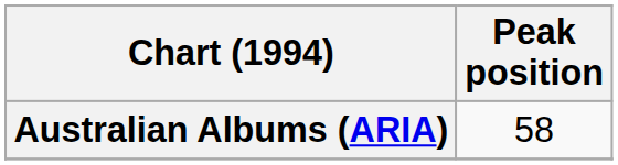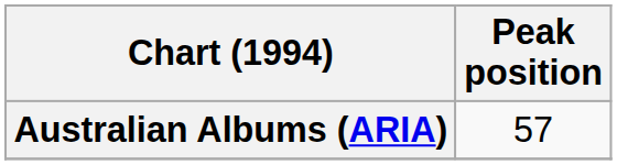 <table class="wikitable sortable plainrowheaders">
 <tr>
 <th>Chart (1994)</th>
 <th>Peak<br>position</th>
 </tr>
 <tr>
 <th scope="row">Australian Albums (<a href='#'>ARIA</a>)</th>
-<td align="center">58</td>
+<td align="center">57</td>
 </tr>
 <tr>
 </tr>
 <tr>
 </tr>
 <tr>
 </tr>
 <tr>
 </tr>
 </table>
